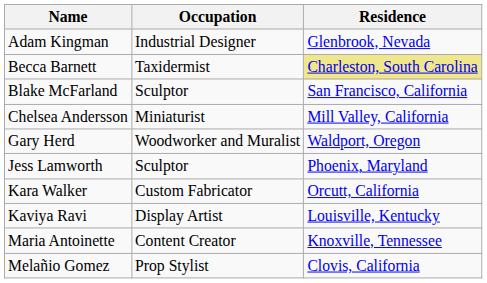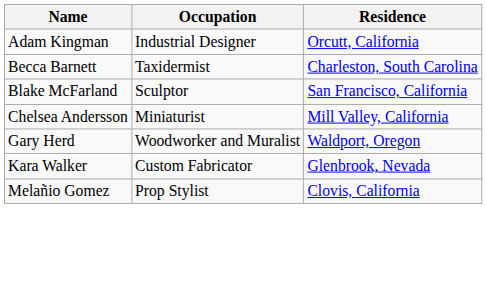 <table class="wikitable sortable">
 <tr>
 <th>Name</th>
 <th>Occupation</th>
 <th>Residence</th>
 </tr>
 <tr>
 <td>Adam Kingman</td>
 <td>Industrial Designer</td>
-<td><a href='#'>Glenbrook, Nevada</a></td>
+<td><a href='#'>Orcutt, California</a></td>
 </tr>
 <tr>
 <td>Becca Barnett</td>
 <td>Taxidermist</td>
-<td style="background: khaki;"><a href='#'>Charleston, South Carolina</a></td>
+<td><a href='#'>Charleston, South Carolina</a></td>
 </tr>
 <tr>
 <td>Blake McFarland</td>
 <td>Sculptor</td>
 <td><a href='#'>San Francisco, California</a></td>
 </tr>
 <tr>
 <td>Chelsea Andersson</td>
 <td>Miniaturist</td>
 <td><a href='#'>Mill Valley, California</a></td>
 </tr>
 <tr>
 <td>Gary Herd</td>
 <td>Woodworker and Muralist</td>
 <td><a href='#'>Waldport, Oregon</a></td>
 </tr>
 <tr>
-<td>Jess Lamworth</td>
-<td>Sculptor</td>
-<td><a href='#'>Phoenix, Maryland</a></td>
-</tr>
-<tr>
 <td>Kara Walker</td>
 <td>Custom Fabricator</td>
-<td><a href='#'>Orcutt, California</a></td>
-</tr>
-<tr>
-<td>Kaviya Ravi</td>
-<td>Display Artist</td>
-<td><a href='#'>Louisville, Kentucky</a></td>
-</tr>
-<tr>
-<td>Maria Antoinette</td>
-<td>Content Creator</td>
-<td><a href='#'>Knoxville, Tennessee</a></td>
+<td><a href='#'>Glenbrook, Nevada</a></td>
 </tr>
 <tr>
 <td>Melañio Gomez</td>
 <td>Prop Stylist</td>
 <td><a href='#'>Clovis, California</a></td>
 </tr>
 </table>
